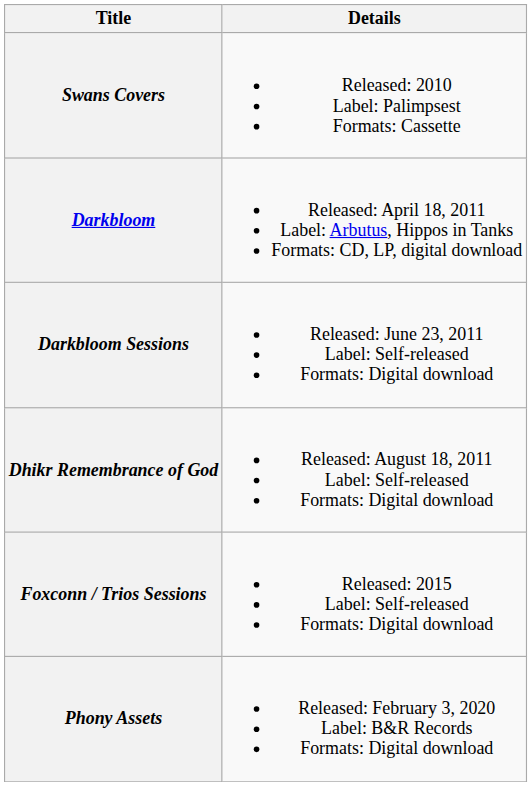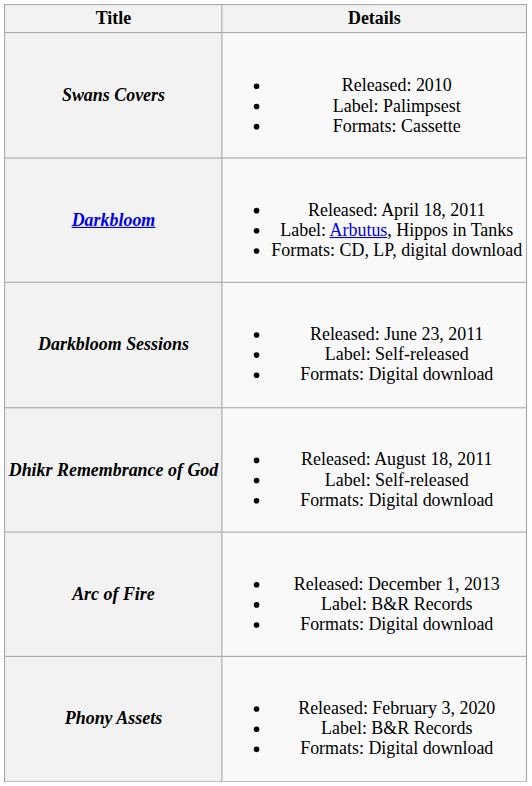 <table class="wikitable plainrowheaders" style="text-align:center;">
 <tr>
 <th rowspan="1">Title</th>
 <th rowspan="1">Details</th>
 </tr>
 <tr>
 <th scope="row"><em>Swans Covers</em></th>
 <td><br><ul><li>Released: 2010</li><li>Label: Palimpsest</li><li>Formats: Cassette</li></ul></td>
 </tr>
 <tr>
 <th scope="row"><em><a href='#'>Darkbloom</a></em> </th>
 <td><br><ul><li>Released: April 18, 2011</li><li>Label: <a href='#'>Arbutus</a>, Hippos in Tanks</li><li>Formats: CD, LP, digital download</li></ul></td>
 </tr>
 <tr>
 <th scope="row"><em>Darkbloom Sessions</em></th>
 <td><br><ul><li>Released: June 23, 2011</li><li>Label: Self-released</li><li>Formats: Digital download</li></ul></td>
 </tr>
 <tr>
 <th scope="row"><em>Dhikr Remembrance of God</em></th>
 <td><br><ul><li>Released: August 18, 2011</li><li>Label: Self-released</li><li>Formats: Digital download</li></ul></td>
 </tr>
 <tr>
-<th scope="row"><em>Foxconn / Trios Sessions</em></th>
-<td><br><ul><li>Released: 2015</li><li>Label: Self-released</li><li>Formats: Digital download</li></ul></td>
+<th scope="row"><em>Arc of Fire</em> </th>
+<td><br><ul><li>Released: December 1, 2013</li><li>Label: B&R Records</li><li>Formats: Digital download</li></ul></td>
 </tr>
 <tr>
 <th scope="row"><em>Phony Assets</em> </th>
 <td><br><ul><li>Released: February 3, 2020</li><li>Label: B&R Records</li><li>Formats: Digital download</li></ul></td>
 </tr>
 </table>
